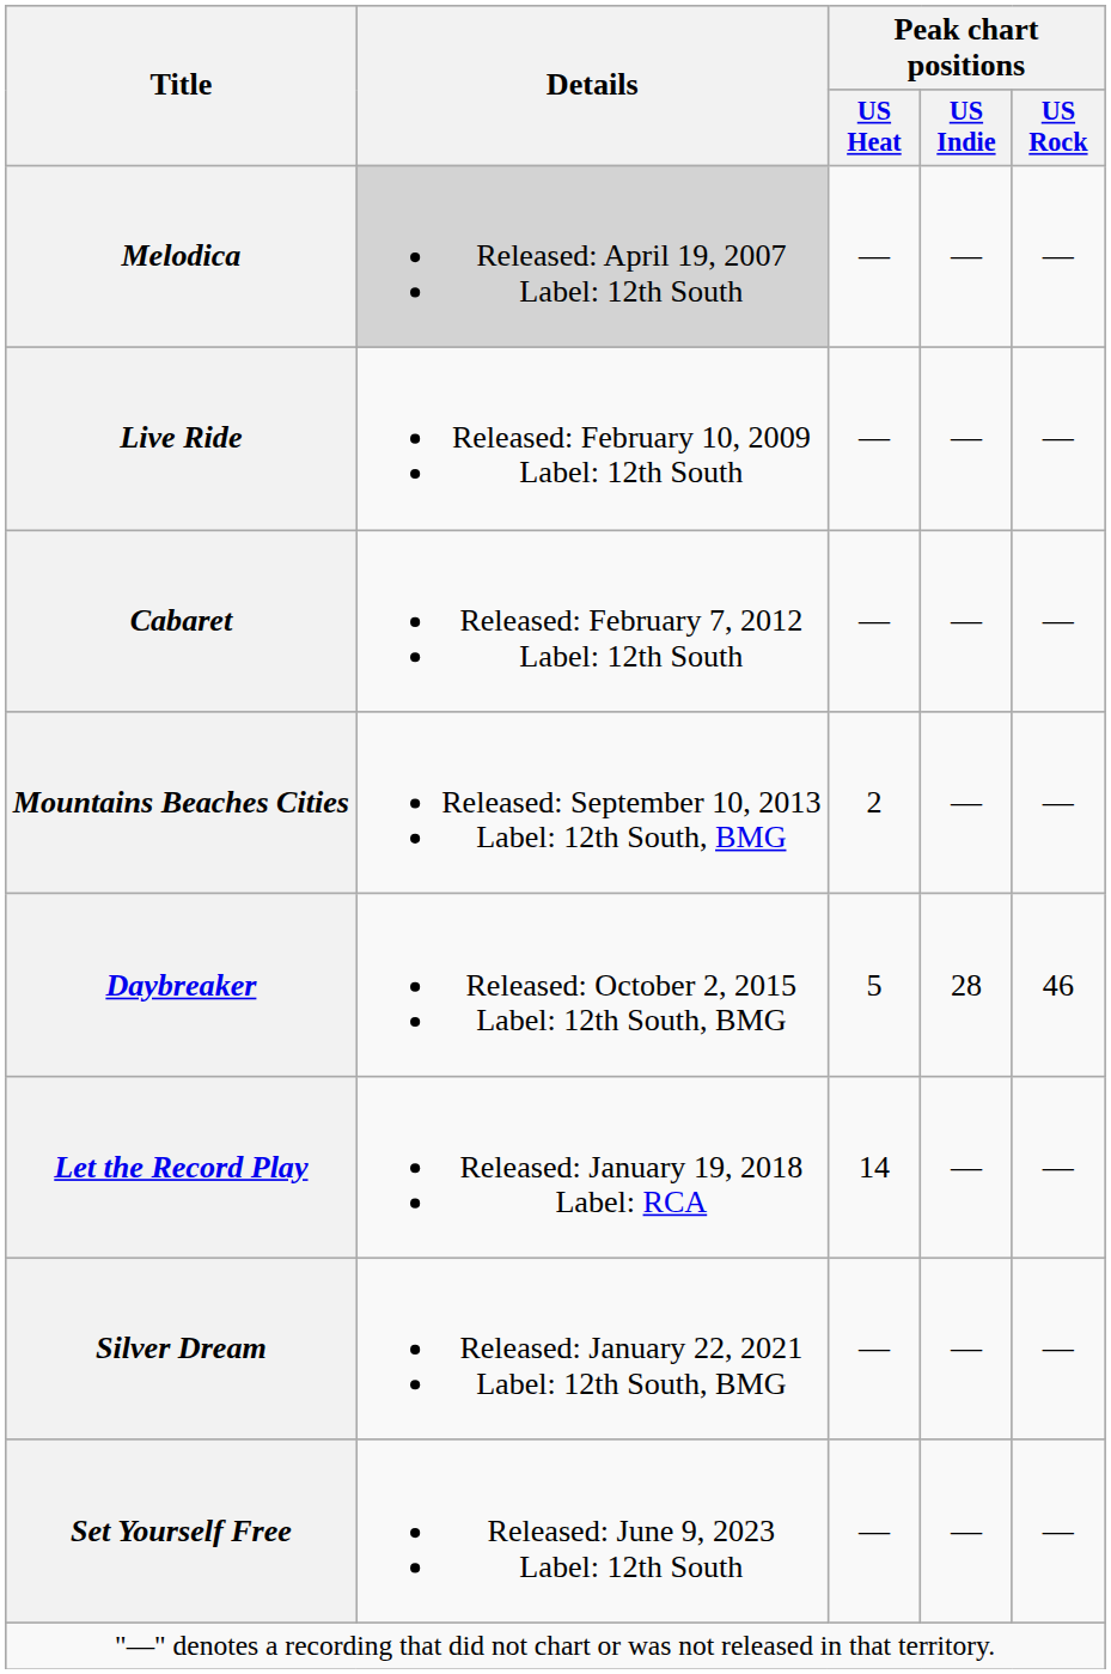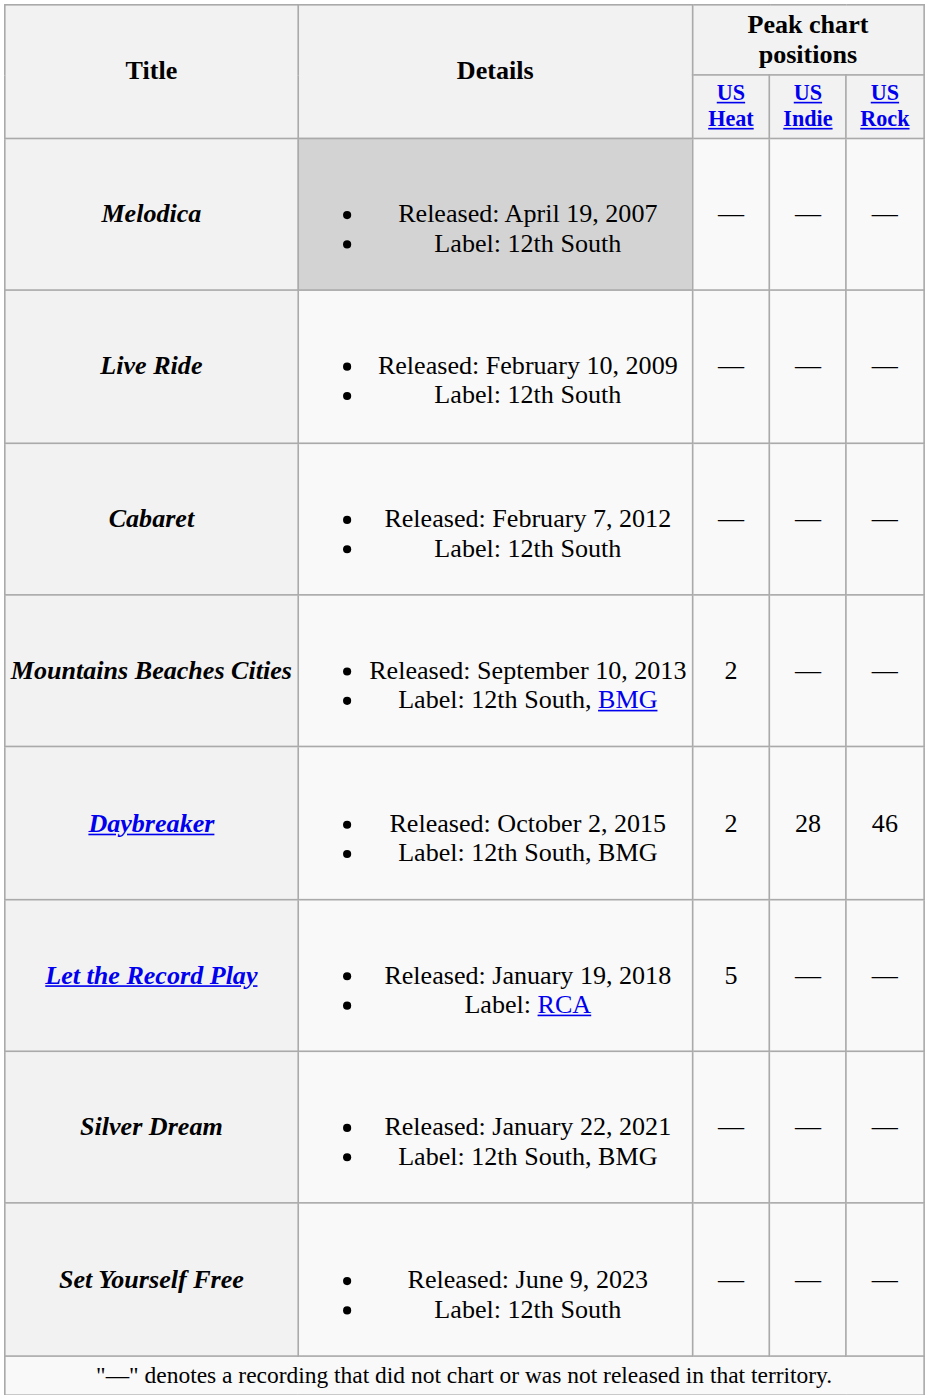 <table class="wikitable plainrowheaders" style="text-align:center;">
 <tr>
 <th scope="col" rowspan="2">Title</th>
 <th scope="col" rowspan="2">Details</th>
 <th scope="col" colspan="3">Peak chart positions</th>
 </tr>
 <tr>
 <th scope="col" style="width:3em;font-size:85%;"><a href='#'>US<br>Heat</a><br></th>
 <th scope="col" style="width:3em;font-size:85%;"><a href='#'>US<br>Indie</a><br></th>
 <th scope="col" style="width:3em;font-size:85%;"><a href='#'>US<br>Rock</a><br></th>
 </tr>
 <tr>
 <th scope="row"><em>Melodica</em></th>
 <td style="background: lightgrey;"><br><ul><li>Released: April 19, 2007</li><li>Label: 12th South</li></ul></td>
 <td>—</td>
 <td>—</td>
 <td>—</td>
 </tr>
 <tr>
 <th scope="row"><em>Live Ride</em></th>
 <td><br><ul><li>Released: February 10, 2009</li><li>Label: 12th South</li></ul></td>
 <td>—</td>
 <td>—</td>
 <td>—</td>
 </tr>
 <tr>
 <th scope="row"><em>Cabaret</em></th>
 <td><br><ul><li>Released: February 7, 2012</li><li>Label: 12th South</li></ul></td>
 <td>—</td>
 <td>—</td>
 <td>—</td>
 </tr>
 <tr>
 <th scope="row"><em>Mountains Beaches Cities</em></th>
 <td><br><ul><li>Released: September 10, 2013</li><li>Label: 12th South, <a href='#'>BMG</a></li></ul></td>
 <td>2</td>
 <td>—</td>
 <td>—</td>
 </tr>
 <tr>
 <th scope="row"><em><a href='#'>Daybreaker</a></em></th>
 <td><br><ul><li>Released: October 2, 2015</li><li>Label: 12th South, BMG</li></ul></td>
-<td>5</td>
+<td>2</td>
 <td>28</td>
 <td>46</td>
 </tr>
 <tr>
 <th scope="row"><em><a href='#'>Let the Record Play</a></em></th>
 <td><br><ul><li>Released: January 19, 2018</li><li>Label: <a href='#'>RCA</a></li></ul></td>
-<td>14</td>
+<td>5</td>
 <td>—</td>
 <td>—</td>
 </tr>
 <tr>
 <th scope="row"><em>Silver Dream</em></th>
 <td><br><ul><li>Released: January 22, 2021</li><li>Label: 12th South, BMG</li></ul></td>
 <td>—</td>
 <td>—</td>
 <td>—</td>
 </tr>
 <tr>
 <th scope="row"><em>Set Yourself Free</em></th>
 <td><br><ul><li>Released: June 9, 2023</li><li>Label: 12th South</li></ul></td>
 <td>—</td>
 <td>—</td>
 <td>—</td>
 </tr>
 <tr>
 <td colspan="10" style="font-size:90%">"—" denotes a recording that did not chart or was not released in that territory.</td>
 </tr>
 </table>
